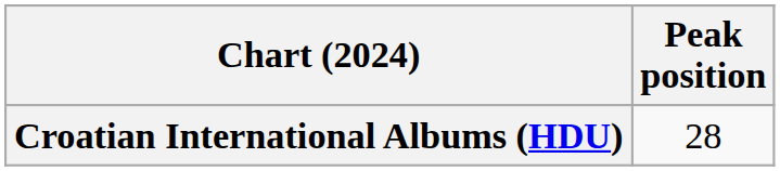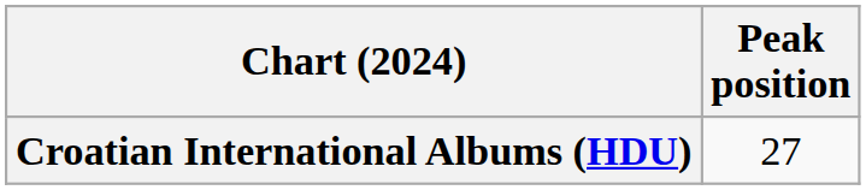 <table class="wikitable sortable plainrowheaders" style="text-align:center;">
 <tr>
 <th scope="col">Chart (2024)</th>
 <th scope="col">Peak<br>position</th>
 </tr>
 <tr>
 <th scope="row">Croatian International Albums (<a href='#'>HDU</a>)</th>
-<td>28</td>
+<td>27</td>
 </tr>
 </table>
